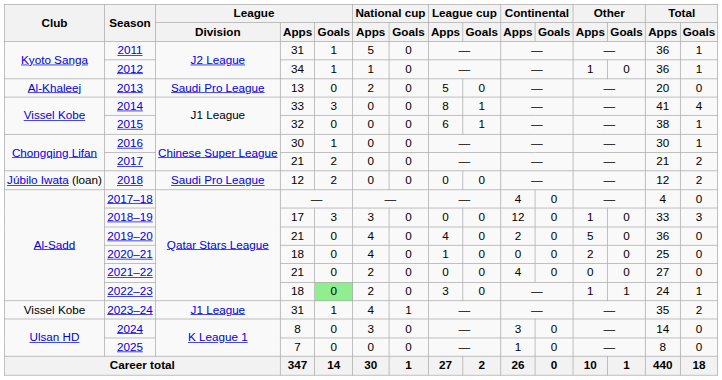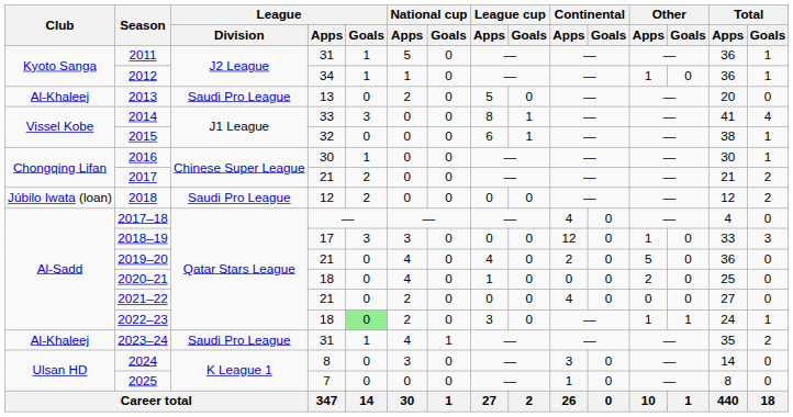 <table class="wikitable" style="text-align:center">
 <tr>
 <th rowspan="2">Club</th>
 <th rowspan="2">Season</th>
 <th colspan="3">League</th>
 <th colspan="2">National cup</th>
 <th colspan="2">League cup</th>
 <th colspan="2">Continental</th>
 <th colspan="2">Other</th>
 <th colspan="2">Total</th>
 </tr>
 <tr>
 <th>Division</th>
 <th>Apps</th>
 <th>Goals</th>
 <th>Apps</th>
 <th>Goals</th>
 <th>Apps</th>
 <th>Goals</th>
 <th>Apps</th>
 <th>Goals</th>
 <th>Apps</th>
 <th>Goals</th>
 <th>Apps</th>
 <th>Goals</th>
 </tr>
 <tr>
 <td rowspan="2"><a href='#'>Kyoto Sanga</a></td>
 <td><a href='#'>2011</a></td>
 <td rowspan="2"><a href='#'>J2 League</a></td>
 <td>31</td>
 <td>1</td>
 <td>5</td>
 <td>0</td>
 <td colspan="2">—</td>
 <td colspan="2">—</td>
 <td colspan="2">—</td>
 <td>36</td>
 <td>1</td>
 </tr>
 <tr>
 <td><a href='#'>2012</a></td>
 <td>34</td>
 <td>1</td>
 <td>1</td>
 <td>0</td>
 <td colspan="2">—</td>
 <td colspan="2">—</td>
 <td>1</td>
 <td>0</td>
 <td>36</td>
 <td>1</td>
 </tr>
 <tr>
 <td><a href='#'>Al-Khaleej</a></td>
 <td><a href='#'>2013</a></td>
 <td><a href='#'>Saudi Pro League</a></td>
 <td>13</td>
 <td>0</td>
 <td>2</td>
 <td>0</td>
 <td>5</td>
 <td>0</td>
 <td colspan="2">—</td>
 <td colspan="2">—</td>
 <td>20</td>
 <td>0</td>
 </tr>
 <tr>
 <td rowspan="2"><a href='#'>Vissel Kobe</a></td>
 <td><a href='#'>2014</a></td>
 <td rowspan="2">J1 League</td>
 <td>33</td>
 <td>3</td>
 <td>0</td>
 <td>0</td>
 <td>8</td>
 <td>1</td>
 <td colspan="2">—</td>
 <td colspan="2">—</td>
 <td>41</td>
 <td>4</td>
 </tr>
 <tr>
 <td><a href='#'>2015</a></td>
 <td>32</td>
 <td>0</td>
 <td>0</td>
 <td>0</td>
 <td>6</td>
 <td>1</td>
 <td colspan="2">—</td>
 <td colspan="2">—</td>
 <td>38</td>
 <td>1</td>
 </tr>
 <tr>
 <td rowspan="2"><a href='#'>Chongqing Lifan</a></td>
 <td><a href='#'>2016</a></td>
 <td rowspan="2"><a href='#'>Chinese Super League</a></td>
 <td>30</td>
 <td>1</td>
 <td>0</td>
 <td>0</td>
 <td colspan="2">—</td>
 <td colspan="2">—</td>
 <td colspan="2">—</td>
 <td>30</td>
 <td>1</td>
 </tr>
 <tr>
 <td><a href='#'>2017</a></td>
 <td>21</td>
 <td>2</td>
 <td>0</td>
 <td>0</td>
 <td colspan="2">—</td>
 <td colspan="2">—</td>
 <td colspan="2">—</td>
 <td>21</td>
 <td>2</td>
 </tr>
 <tr>
 <td><a href='#'>Júbilo Iwata</a> (loan)</td>
 <td><a href='#'>2018</a></td>
 <td><a href='#'>Saudi Pro League</a></td>
 <td>12</td>
 <td>2</td>
 <td>0</td>
 <td>0</td>
 <td>0</td>
 <td>0</td>
 <td colspan="2">—</td>
 <td colspan="2">—</td>
 <td>12</td>
 <td>2</td>
 </tr>
 <tr>
 <td rowspan="6"><a href='#'>Al-Sadd</a></td>
 <td><a href='#'>2017–18</a></td>
 <td rowspan="6"><a href='#'>Qatar Stars League</a></td>
 <td colspan="2">—</td>
 <td colspan="2">—</td>
 <td colspan="2">—</td>
 <td>4</td>
 <td>0</td>
 <td colspan="2">—</td>
 <td>4</td>
 <td>0</td>
 </tr>
 <tr>
 <td><a href='#'>2018–19</a></td>
 <td>17</td>
 <td>3</td>
 <td>3</td>
 <td>0</td>
 <td>0</td>
 <td>0</td>
 <td>12</td>
 <td>0</td>
 <td>1</td>
 <td>0</td>
 <td>33</td>
 <td>3</td>
 </tr>
 <tr>
 <td><a href='#'>2019–20</a></td>
 <td>21</td>
 <td>0</td>
 <td>4</td>
 <td>0</td>
 <td>4</td>
 <td>0</td>
 <td>2</td>
 <td>0</td>
 <td>5</td>
 <td>0</td>
 <td>36</td>
 <td>0</td>
 </tr>
 <tr>
 <td><a href='#'>2020–21</a></td>
 <td>18</td>
 <td>0</td>
 <td>4</td>
 <td>0</td>
 <td>1</td>
 <td>0</td>
 <td>0</td>
 <td>0</td>
 <td>2</td>
 <td>0</td>
 <td>25</td>
 <td>0</td>
 </tr>
 <tr>
 <td><a href='#'>2021–22</a></td>
 <td>21</td>
 <td>0</td>
 <td>2</td>
 <td>0</td>
 <td>0</td>
 <td>0</td>
 <td>4</td>
 <td>0</td>
 <td>0</td>
 <td>0</td>
 <td>27</td>
 <td>0</td>
 </tr>
 <tr>
 <td><a href='#'>2022–23</a></td>
 <td>18</td>
 <td style="background: lightgreen;">0</td>
 <td>2</td>
 <td>0</td>
 <td>3</td>
 <td>0</td>
 <td colspan="2">—</td>
 <td>1</td>
 <td>1</td>
 <td>24</td>
 <td>1</td>
 </tr>
 <tr>
-<td>Vissel Kobe</td>
+<td><a href='#'>Al-Khaleej</a></td>
 <td><a href='#'>2023–24</a></td>
-<td><a href='#'>J1 League</a></td>
+<td><a href='#'>Saudi Pro League</a></td>
 <td>31</td>
 <td>1</td>
 <td>4</td>
 <td>1</td>
 <td colspan="2">—</td>
 <td colspan="2">—</td>
 <td colspan="2">—</td>
 <td>35</td>
 <td>2</td>
 </tr>
 <tr>
 <td rowspan="2"><a href='#'>Ulsan HD</a></td>
 <td><a href='#'>2024</a></td>
 <td rowspan="2"><a href='#'>K League 1</a></td>
 <td>8</td>
 <td>0</td>
 <td>3</td>
 <td>0</td>
 <td colspan="2">—</td>
 <td>3</td>
 <td>0</td>
 <td colspan="2">—</td>
 <td>14</td>
 <td>0</td>
 </tr>
 <tr>
 <td><a href='#'>2025</a></td>
 <td>7</td>
 <td>0</td>
 <td>0</td>
 <td>0</td>
 <td colspan="2">—</td>
 <td>1</td>
 <td>0</td>
 <td colspan="2">—</td>
 <td>8</td>
 <td>0</td>
 </tr>
 <tr>
 <th colspan="3">Career total</th>
 <th>347</th>
 <th>14</th>
 <th>30</th>
 <th>1</th>
 <th>27</th>
 <th>2</th>
 <th>26</th>
 <th>0</th>
 <th>10</th>
 <th>1</th>
 <th>440</th>
 <th>18</th>
 </tr>
 </table>
